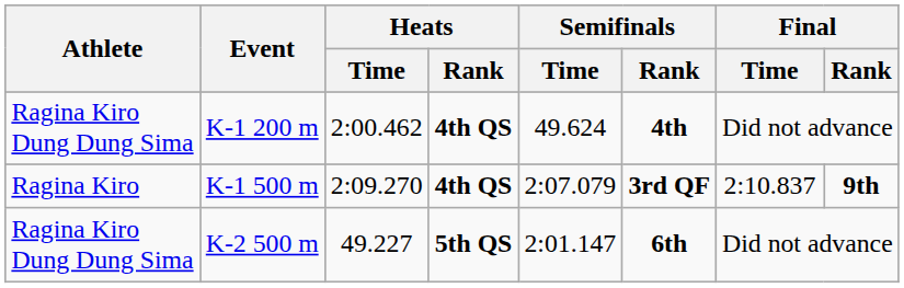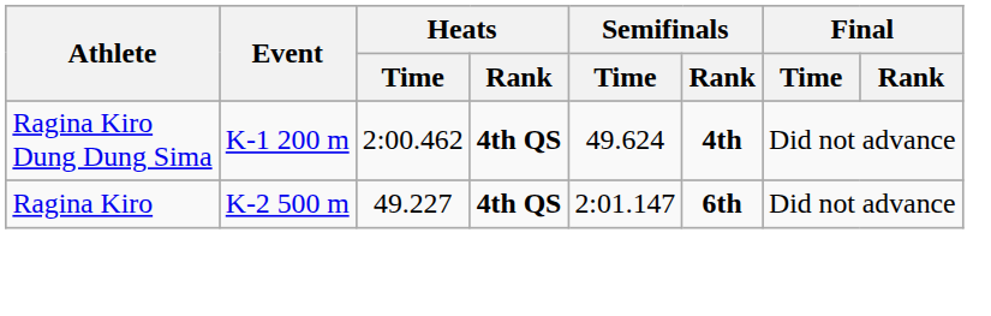 <table class=wikitable style="font-size:90%">
 <tr>
 <th rowspan=2>Athlete</th>
 <th rowspan=2>Event</th>
 <th colspan=2>Heats</th>
 <th colspan=2>Semifinals</th>
 <th colspan=2>Final</th>
 </tr>
 <tr>
 <th>Time</th>
 <th>Rank</th>
 <th>Time</th>
 <th>Rank</th>
 <th>Time</th>
 <th>Rank</th>
 </tr>
 <tr>
 <td><a href='#'>Ragina Kiro</a><br><a href='#'>Dung Dung Sima</a></td>
 <td><a href='#'>K-1 200 m</a></td>
 <td align=center>2:00.462</td>
 <td align=center><strong>4th QS</strong></td>
 <td align=center>49.624</td>
 <td align=center><strong>4th</strong></td>
 <td align=center colspan=2>Did not advance</td>
 </tr>
 <tr>
 <td><a href='#'>Ragina Kiro</a></td>
-<td><a href='#'>K-1 500 m</a></td>
-<td align=center>2:09.270</td>
-<td align=center><strong>4th QS</strong></td>
-<td align=center>2:07.079</td>
-<td align=center><strong>3rd QF</strong></td>
-<td align=center>2:10.837</td>
-<td align=center><strong>9th</strong></td>
-</tr>
-<tr>
-<td><a href='#'>Ragina Kiro</a><br><a href='#'>Dung Dung Sima</a></td>
 <td><a href='#'>K-2 500 m</a></td>
 <td align=center>49.227</td>
-<td align=center><strong>5th QS</strong></td>
+<td align=center><strong>4th QS</strong></td>
 <td align=center>2:01.147</td>
 <td align=center><strong>6th</strong></td>
 <td align=center colspan=2>Did not advance</td>
 </tr>
 </table>
